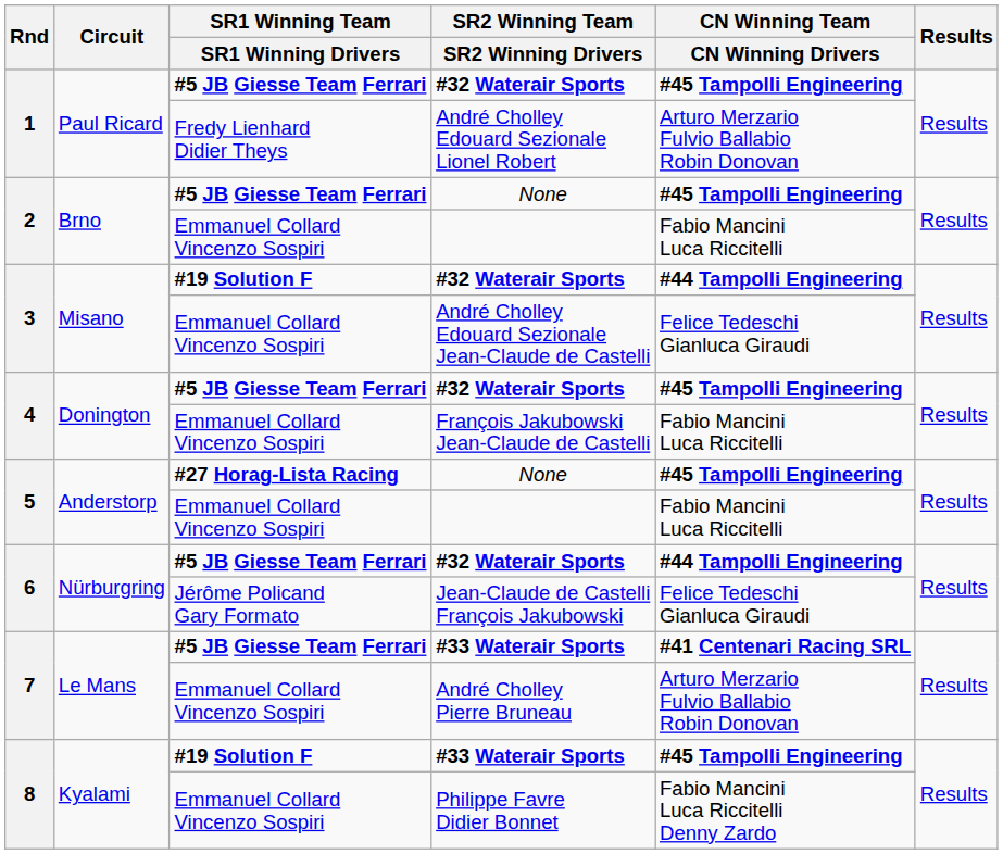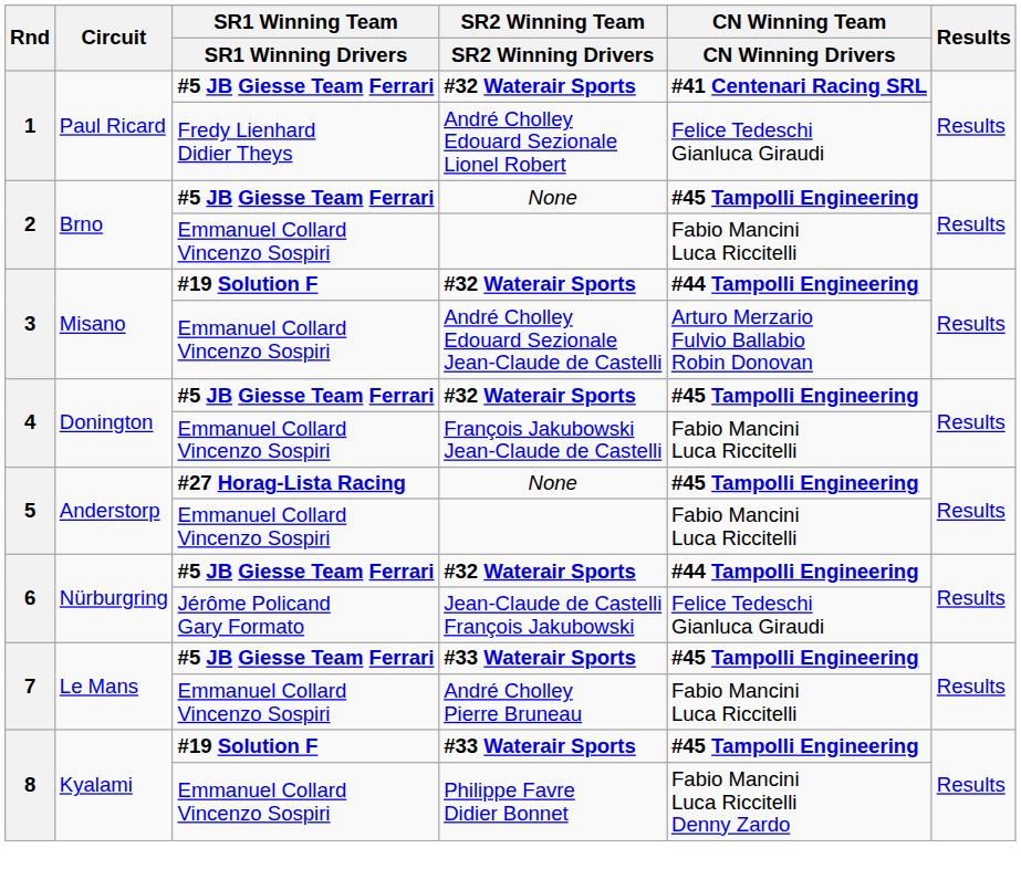 <table class="wikitable" style="font-size: 90%;">
 <tr>
 <th rowspan=2>Rnd</th>
 <th rowspan=2>Circuit</th>
 <th>SR1 Winning Team</th>
 <th>SR2 Winning Team</th>
 <th>CN Winning Team</th>
 <th rowspan=2>Results</th>
 </tr>
 <tr>
 <th>SR1 Winning Drivers</th>
 <th>SR2 Winning Drivers</th>
 <th>CN Winning Drivers</th>
 </tr>
 <tr>
 <th rowspan=2>1</th>
 <td rowspan=2><a href='#'>Paul Ricard</a></td>
 <td><strong> #5 <a href='#'>JB</a> <a href='#'>Giesse Team</a> <a href='#'>Ferrari</a></strong></td>
 <td><strong> #32 <a href='#'>Waterair Sports</a></strong></td>
-<td><strong> #45 <a href='#'>Tampolli Engineering</a></strong></td>
+<td><strong> #41 <a href='#'>Centenari Racing SRL</a></strong></td>
 <td rowspan=2><a href='#'>Results</a></td>
 </tr>
 <tr>
 <td> <a href='#'>Fredy Lienhard</a><br> <a href='#'>Didier Theys</a></td>
 <td> <a href='#'>André Cholley</a><br> <a href='#'>Edouard Sezionale</a><br> <a href='#'>Lionel Robert</a></td>
-<td> <a href='#'>Arturo Merzario</a><br> <a href='#'>Fulvio Ballabio</a><br> <a href='#'>Robin Donovan</a></td>
+<td> <a href='#'>Felice Tedeschi</a><br> Gianluca Giraudi</td>
 </tr>
 <tr>
 <th rowspan=2>2</th>
 <td rowspan=2><a href='#'>Brno</a></td>
 <td><strong> #5 <a href='#'>JB</a> <a href='#'>Giesse Team</a> <a href='#'>Ferrari</a></strong></td>
 <td align="center"><em>None</em></td>
 <td><strong> #45 <a href='#'>Tampolli Engineering</a></strong></td>
 <td rowspan=2><a href='#'>Results</a></td>
 </tr>
 <tr>
 <td> <a href='#'>Emmanuel Collard</a><br> <a href='#'>Vincenzo Sospiri</a></td>
 <td></td>
 <td> Fabio Mancini<br> Luca Riccitelli</td>
 </tr>
 <tr>
 <th rowspan=2>3</th>
 <td rowspan=2><a href='#'>Misano</a></td>
 <td><strong> #19 <a href='#'>Solution F</a></strong></td>
 <td><strong> #32 <a href='#'>Waterair Sports</a></strong></td>
 <td><strong> #44 <a href='#'>Tampolli Engineering</a></strong></td>
 <td rowspan=2><a href='#'>Results</a></td>
 </tr>
 <tr>
 <td> <a href='#'>Emmanuel Collard</a><br> <a href='#'>Vincenzo Sospiri</a></td>
 <td> <a href='#'>André Cholley</a><br> <a href='#'>Edouard Sezionale</a><br> <a href='#'>Jean-Claude de Castelli</a></td>
-<td> <a href='#'>Felice Tedeschi</a><br> Gianluca Giraudi</td>
+<td> <a href='#'>Arturo Merzario</a><br> <a href='#'>Fulvio Ballabio</a><br> <a href='#'>Robin Donovan</a></td>
 </tr>
 <tr>
 <th rowspan=2>4</th>
 <td rowspan=2><a href='#'>Donington</a></td>
 <td><strong> #5 <a href='#'>JB</a> <a href='#'>Giesse Team</a> <a href='#'>Ferrari</a></strong></td>
 <td><strong> #32 <a href='#'>Waterair Sports</a></strong></td>
 <td><strong> #45 <a href='#'>Tampolli Engineering</a></strong></td>
 <td rowspan=2><a href='#'>Results</a></td>
 </tr>
 <tr>
 <td> <a href='#'>Emmanuel Collard</a><br> <a href='#'>Vincenzo Sospiri</a></td>
 <td> <a href='#'>François Jakubowski</a><br> <a href='#'>Jean-Claude de Castelli</a></td>
 <td> Fabio Mancini<br> Luca Riccitelli</td>
 </tr>
 <tr>
 <th rowspan=2>5</th>
 <td rowspan=2><a href='#'>Anderstorp</a></td>
 <td><strong> #27 <a href='#'>Horag-Lista Racing</a></strong></td>
 <td align="center"><em>None</em></td>
 <td><strong> #45 <a href='#'>Tampolli Engineering</a></strong></td>
 <td rowspan=2><a href='#'>Results</a></td>
 </tr>
 <tr>
 <td> <a href='#'>Emmanuel Collard</a><br> <a href='#'>Vincenzo Sospiri</a></td>
 <td></td>
 <td> Fabio Mancini<br> Luca Riccitelli</td>
 </tr>
 <tr>
 <th rowspan=2>6</th>
 <td rowspan=2><a href='#'>Nürburgring</a></td>
 <td><strong> #5 <a href='#'>JB</a> <a href='#'>Giesse Team</a> <a href='#'>Ferrari</a></strong></td>
 <td><strong> #32 <a href='#'>Waterair Sports</a></strong></td>
 <td><strong> #44 <a href='#'>Tampolli Engineering</a></strong></td>
 <td rowspan=2><a href='#'>Results</a></td>
 </tr>
 <tr>
 <td> <a href='#'>Jérôme Policand</a><br> <a href='#'>Gary Formato</a></td>
 <td> <a href='#'>Jean-Claude de Castelli</a><br> <a href='#'>François Jakubowski</a></td>
 <td> <a href='#'>Felice Tedeschi</a><br> Gianluca Giraudi</td>
 </tr>
 <tr>
 <th rowspan=2>7</th>
 <td rowspan=2><a href='#'>Le Mans</a></td>
 <td><strong> #5 <a href='#'>JB</a> <a href='#'>Giesse Team</a> <a href='#'>Ferrari</a></strong></td>
 <td><strong> #33 <a href='#'>Waterair Sports</a></strong></td>
-<td><strong> #41 <a href='#'>Centenari Racing SRL</a></strong></td>
+<td><strong> #45 <a href='#'>Tampolli Engineering</a></strong></td>
 <td rowspan=2><a href='#'>Results</a></td>
 </tr>
 <tr>
 <td> <a href='#'>Emmanuel Collard</a><br> <a href='#'>Vincenzo Sospiri</a></td>
 <td> <a href='#'>André Cholley</a><br> <a href='#'>Pierre Bruneau</a></td>
-<td> <a href='#'>Arturo Merzario</a><br> <a href='#'>Fulvio Ballabio</a><br> <a href='#'>Robin Donovan</a></td>
+<td> Fabio Mancini<br> Luca Riccitelli</td>
 </tr>
 <tr>
 <th rowspan=2>8</th>
 <td rowspan=2><a href='#'>Kyalami</a></td>
 <td><strong> #19 <a href='#'>Solution F</a></strong></td>
 <td><strong> #33 <a href='#'>Waterair Sports</a></strong></td>
 <td><strong> #45 <a href='#'>Tampolli Engineering</a></strong></td>
 <td rowspan=2><a href='#'>Results</a></td>
 </tr>
 <tr>
 <td> <a href='#'>Emmanuel Collard</a><br> <a href='#'>Vincenzo Sospiri</a></td>
 <td> <a href='#'>Philippe Favre</a><br> <a href='#'>Didier Bonnet</a></td>
 <td> Fabio Mancini<br> Luca Riccitelli<br> <a href='#'>Denny Zardo</a></td>
 </tr>
 </table>
